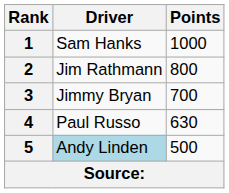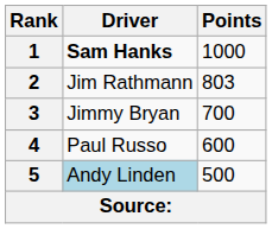 <table class="wikitable">
 <tr>
 <th>Rank</th>
 <th>Driver</th>
 <th>Points</th>
 </tr>
 <tr>
 <th>1</th>
-<td>Sam Hanks</td>
+<td><strong>Sam Hanks</strong></td>
 <td>1000</td>
 </tr>
 <tr>
 <th>2</th>
 <td>Jim Rathmann</td>
-<td>800</td>
+<td>803</td>
 </tr>
 <tr>
 <th>3</th>
 <td>Jimmy Bryan</td>
 <td>700</td>
 </tr>
 <tr>
 <th>4</th>
 <td>Paul Russo</td>
-<td>630</td>
+<td>600</td>
 </tr>
 <tr>
 <th>5</th>
 <td style="background: lightblue;">Andy Linden</td>
 <td>500</td>
 </tr>
 <tr>
 <th colspan=4>Source:</th>
 </tr>
 </table>
